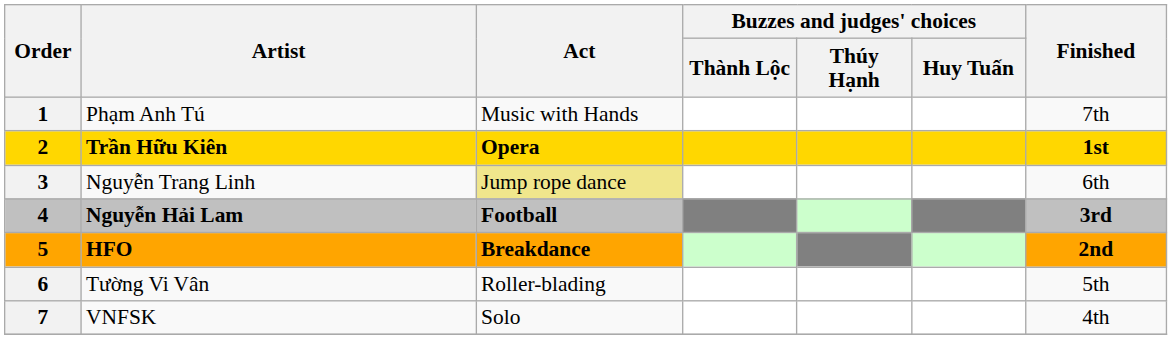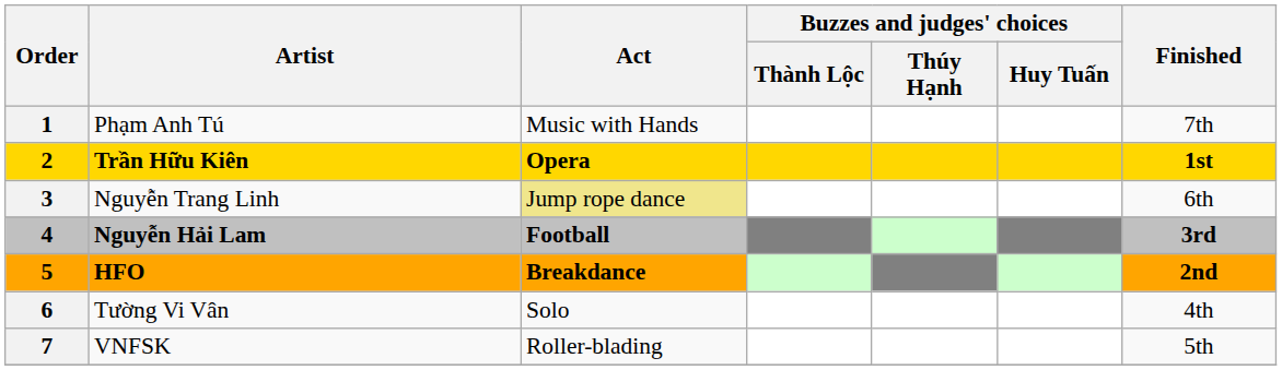 <table class=wikitable>
 <tr>
 <th rowspan=2 width=50>Order</th>
 <th rowspan=2 width=300>Artist</th>
 <th rowspan=2 width=150>Act</th>
 <th colspan=3 width=240>Buzzes and judges' choices</th>
 <th rowspan=2 width=100>Finished</th>
 </tr>
 <tr>
 <th width=80>Thành Lộc</th>
 <th width=80>Thúy Hạnh</th>
 <th width=80>Huy Tuấn</th>
 </tr>
 <tr>
 <th>1</th>
 <td>Phạm Anh Tú</td>
 <td>Music with Hands</td>
 <td align=center bgcolor=white></td>
 <td align=center bgcolor=white></td>
 <td align=center bgcolor=white></td>
 <td align=center>7th</td>
 </tr>
 <tr>
 <td align=center bgcolor=gold><strong>2</strong></td>
 <td bgcolor=gold><strong>Trần Hữu Kiên</strong></td>
 <td bgcolor=gold><strong>Opera</strong></td>
 <td align=center bgcolor=gold></td>
 <td align=center bgcolor=gold></td>
 <td align=center bgcolor=gold></td>
 <td align=center bgcolor=gold><strong>1st</strong></td>
 </tr>
 <tr>
 <th>3</th>
 <td>Nguyễn Trang Linh</td>
 <td style="background: khaki;">Jump rope dance</td>
 <td align=center bgcolor=white></td>
 <td align=center bgcolor=white></td>
 <td align=center bgcolor=white></td>
 <td align=center>6th</td>
 </tr>
 <tr>
 <td align=center bgcolor=silver><strong>4</strong></td>
 <td bgcolor=silver><strong>Nguyễn Hải Lam</strong></td>
 <td bgcolor=silver><strong>Football</strong></td>
 <td align=center bgcolor=gray></td>
 <td align=center bgcolor="#cfc"></td>
 <td align=center bgcolor=gray></td>
 <td align=center bgcolor=silver><strong>3rd</strong></td>
 </tr>
 <tr>
 <td align=center bgcolor=orange><strong>5</strong></td>
 <td bgcolor=orange><strong>HFO</strong></td>
 <td bgcolor=orange><strong>Breakdance</strong></td>
 <td align=center bgcolor="#cfc"></td>
 <td align=center bgcolor=gray></td>
 <td align=center bgcolor="#cfc"></td>
 <td align=center bgcolor=orange><strong>2nd</strong></td>
 </tr>
 <tr>
 <th>6</th>
 <td>Tường Vi Vân</td>
+<td>Solo</td>
+<td align=center bgcolor=white></td>
+<td align=center bgcolor=white></td>
+<td align=center bgcolor=white></td>
+<td align=center>4th</td>
+</tr>
+<tr>
+<th>7</th>
+<td>VNFSK</td>
 <td>Roller-blading</td>
 <td align=center bgcolor=white></td>
 <td align=center bgcolor=white></td>
 <td align=center bgcolor=white></td>
 <td align=center>5th</td>
 </tr>
 <tr>
-<th>7</th>
-<td>VNFSK</td>
-<td>Solo</td>
-<td align=center bgcolor=white></td>
-<td align=center bgcolor=white></td>
-<td align=center bgcolor=white></td>
-<td align=center>4th</td>
-</tr>
-<tr>
 </tr>
 </table>
